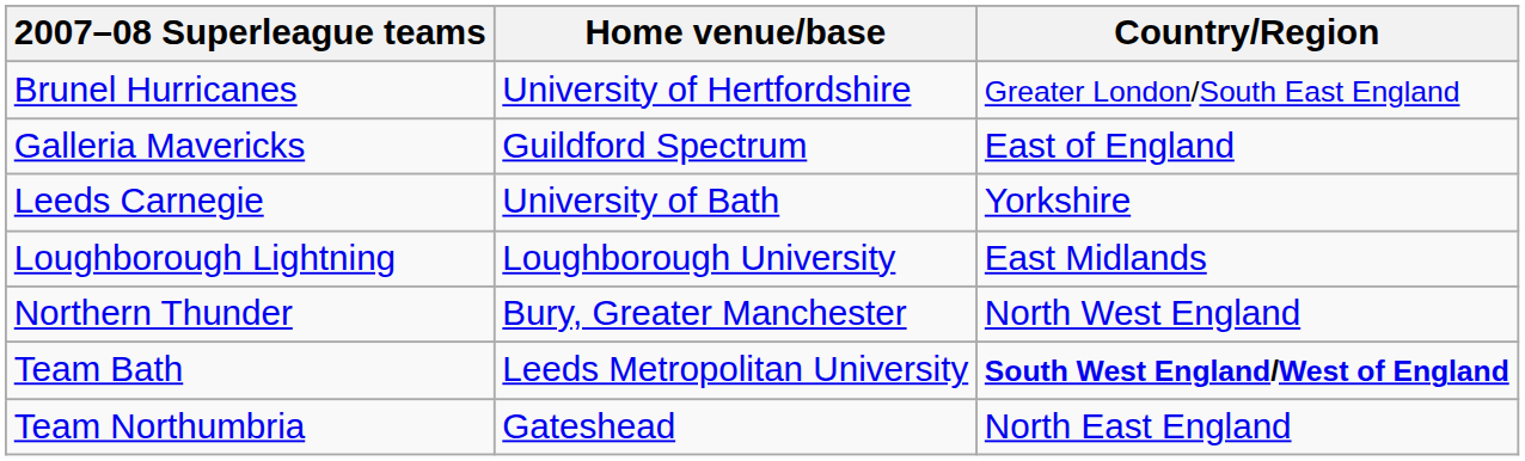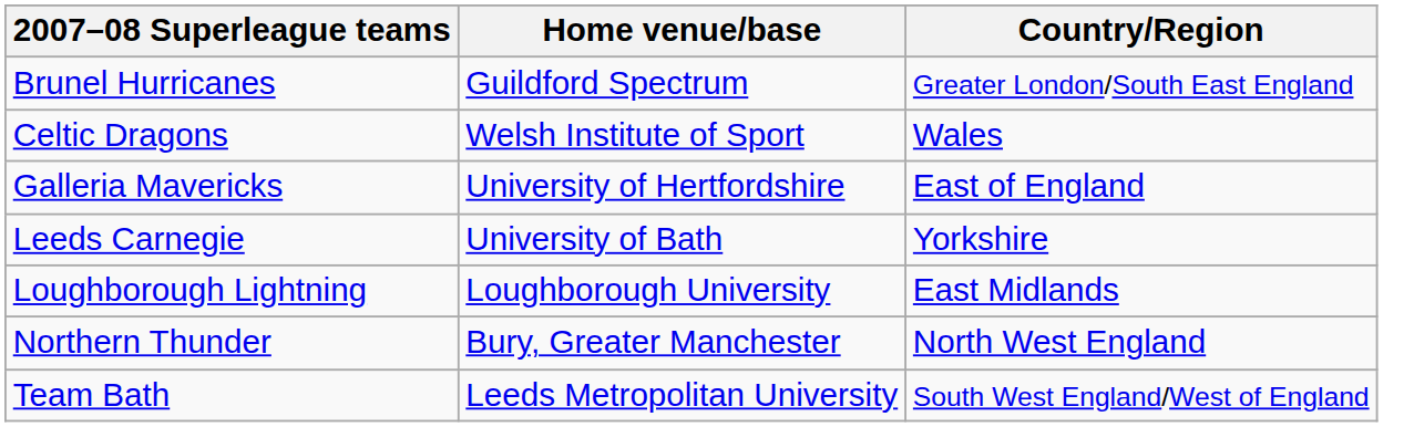 <table class="wikitable collapsible">
 <tr>
 <th>2007–08 Superleague teams</th>
 <th>Home venue/base</th>
 <th>Country/Region</th>
 </tr>
 <tr>
 <td><a href='#'>Brunel Hurricanes</a></td>
-<td><a href='#'>University of Hertfordshire</a></td>
+<td><a href='#'>Guildford Spectrum</a></td>
 <td><small><a href='#'>Greater London</a>/<a href='#'>South East England</a></small></td>
 </tr>
 <tr>
+<td><a href='#'>Celtic Dragons</a></td>
+<td><a href='#'>Welsh Institute of Sport</a></td>
+<td><a href='#'>Wales</a></td>
+</tr>
+<tr>
 <td><a href='#'>Galleria Mavericks</a></td>
-<td><a href='#'>Guildford Spectrum</a></td>
+<td><a href='#'>University of Hertfordshire</a></td>
 <td><a href='#'>East of England</a></td>
 </tr>
 <tr>
 <td><a href='#'>Leeds Carnegie</a></td>
 <td><a href='#'>University of Bath</a></td>
 <td><a href='#'>Yorkshire</a></td>
 </tr>
 <tr>
 <td><a href='#'>Loughborough Lightning</a></td>
 <td><a href='#'>Loughborough University</a></td>
 <td><a href='#'>East Midlands</a></td>
 </tr>
 <tr>
 <td><a href='#'>Northern Thunder</a></td>
 <td><a href='#'>Bury, Greater Manchester</a></td>
 <td><a href='#'>North West England</a></td>
 </tr>
 <tr>
 <td><a href='#'>Team Bath</a></td>
 <td><a href='#'>Leeds Metropolitan University</a></td>
-<td><strong><small><a href='#'>South West England</a>/<a href='#'>West of England</a></small></strong></td>
-</tr>
-<tr>
-<td><a href='#'>Team Northumbria</a></td>
-<td><a href='#'>Gateshead</a></td>
-<td><a href='#'>North East England</a></td>
+<td><small><a href='#'>South West England</a>/<a href='#'>West of England</a></small></td>
 </tr>
 </table>
